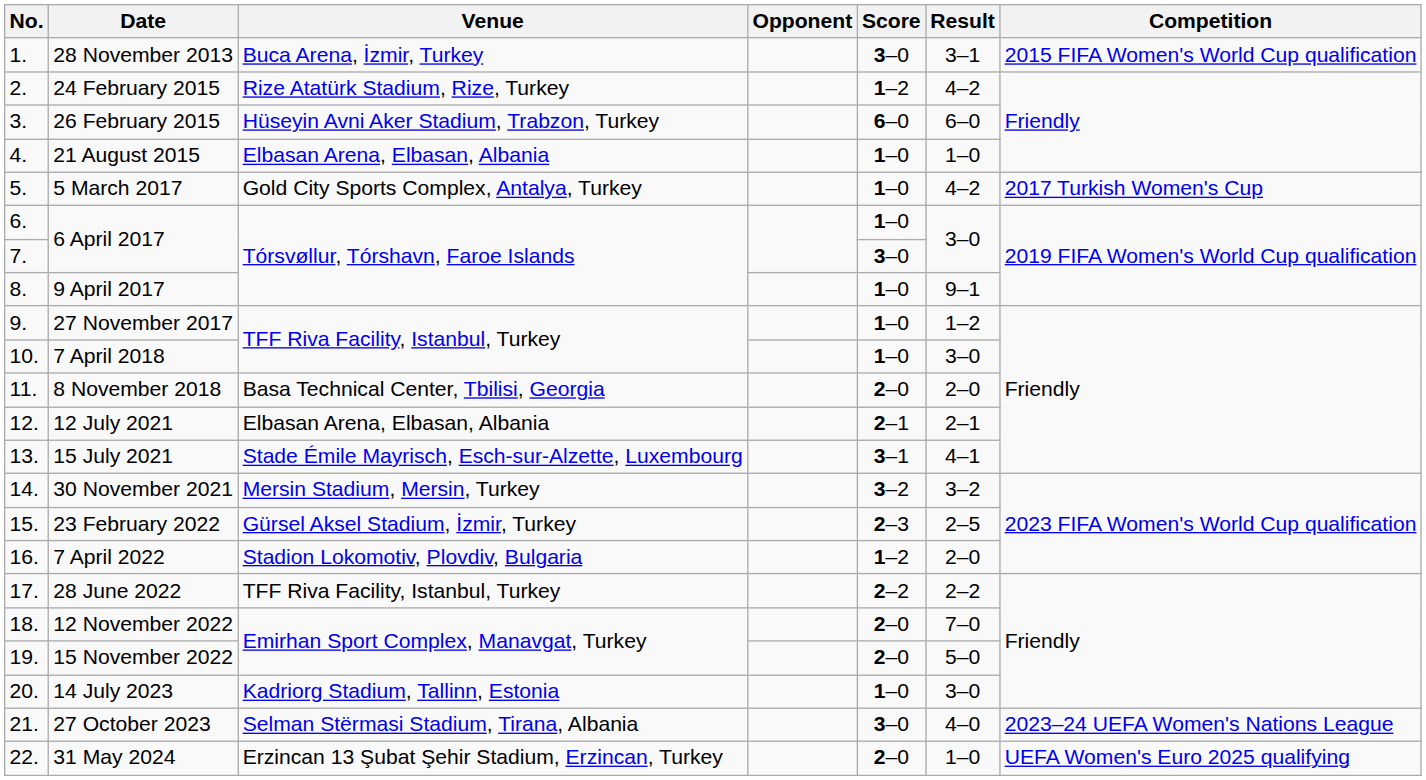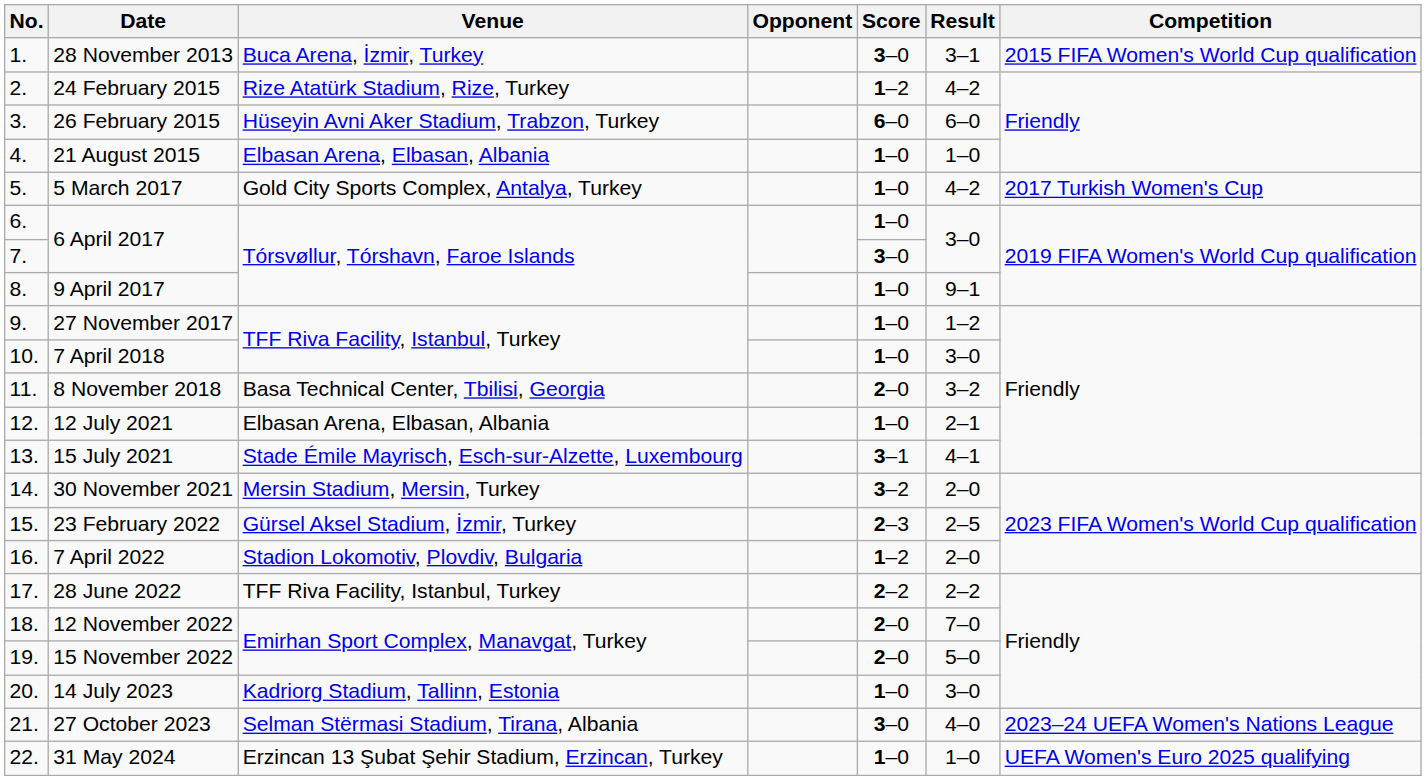 <table class="wikitable">
 <tr>
 <th>No.</th>
 <th>Date</th>
 <th>Venue</th>
 <th>Opponent</th>
 <th>Score</th>
 <th>Result</th>
 <th>Competition</th>
 </tr>
 <tr>
 <td>1.</td>
 <td>28 November 2013</td>
 <td><a href='#'>Buca Arena</a>, <a href='#'>İzmir</a>, <a href='#'>Turkey</a></td>
 <td></td>
 <td align=center><strong>3</strong>–0</td>
 <td align=center>3–1</td>
 <td><a href='#'>2015 FIFA Women's World Cup qualification</a></td>
 </tr>
 <tr>
 <td>2.</td>
 <td>24 February 2015</td>
 <td><a href='#'>Rize Atatürk Stadium</a>, <a href='#'>Rize</a>, Turkey</td>
 <td></td>
 <td align=center><strong>1</strong>–2</td>
 <td align=center>4–2</td>
 <td rowspan=3><a href='#'>Friendly</a></td>
 </tr>
 <tr>
 <td>3.</td>
 <td>26 February 2015</td>
 <td><a href='#'>Hüseyin Avni Aker Stadium</a>, <a href='#'>Trabzon</a>, Turkey</td>
 <td></td>
 <td align=center><strong>6</strong>–0</td>
 <td align=center>6–0</td>
 </tr>
 <tr>
 <td>4.</td>
 <td>21 August 2015</td>
 <td><a href='#'>Elbasan Arena</a>, <a href='#'>Elbasan</a>, <a href='#'>Albania</a></td>
 <td></td>
 <td align=center><strong>1</strong>–0</td>
 <td align=center>1–0</td>
 </tr>
 <tr>
 <td>5.</td>
 <td>5 March 2017</td>
 <td>Gold City Sports Complex, <a href='#'>Antalya</a>, Turkey</td>
 <td></td>
 <td align=center><strong>1</strong>–0</td>
 <td align=center>4–2</td>
 <td><a href='#'>2017 Turkish Women's Cup</a></td>
 </tr>
 <tr>
 <td>6.</td>
 <td rowspan=2>6 April 2017</td>
 <td rowspan=3><a href='#'>Tórsvøllur</a>, <a href='#'>Tórshavn</a>, <a href='#'>Faroe Islands</a></td>
 <td rowspan=2></td>
 <td align=center><strong>1</strong>–0</td>
 <td rowspan=2 align=center>3–0</td>
 <td rowspan=3><a href='#'>2019 FIFA Women's World Cup qualification</a></td>
 </tr>
 <tr>
 <td>7.</td>
 <td align=center><strong>3</strong>–0</td>
 </tr>
 <tr>
 <td>8.</td>
 <td>9 April 2017</td>
 <td></td>
 <td align=center><strong>1</strong>–0</td>
 <td align=center>9–1</td>
 </tr>
 <tr>
 <td>9.</td>
 <td>27 November 2017</td>
 <td rowspan=2><a href='#'>TFF Riva Facility</a>, <a href='#'>Istanbul</a>, Turkey</td>
 <td></td>
 <td align=center><strong>1</strong>–0</td>
 <td align=center>1–2</td>
 <td rowspan=5>Friendly</td>
 </tr>
 <tr>
 <td>10.</td>
 <td>7 April 2018</td>
 <td></td>
 <td align=center><strong>1</strong>–0</td>
 <td align=center>3–0</td>
 </tr>
 <tr>
 <td>11.</td>
 <td>8 November 2018</td>
 <td>Basa Technical Center, <a href='#'>Tbilisi</a>, <a href='#'>Georgia</a></td>
 <td></td>
 <td align=center><strong>2</strong>–0</td>
-<td align=center>2–0</td>
+<td align=center>3–2</td>
 </tr>
 <tr>
 <td>12.</td>
 <td>12 July 2021</td>
 <td>Elbasan Arena, Elbasan, Albania</td>
 <td></td>
-<td align=center><strong>2</strong>–1</td>
+<td align=center><strong>1</strong>–0</td>
 <td align=center>2–1</td>
 </tr>
 <tr>
 <td>13.</td>
 <td>15 July 2021</td>
 <td><a href='#'>Stade Émile Mayrisch</a>, <a href='#'>Esch-sur-Alzette</a>, <a href='#'>Luxembourg</a></td>
 <td></td>
 <td align=center><strong>3</strong>–1</td>
 <td align=center>4–1</td>
 </tr>
 <tr>
 <td>14.</td>
 <td>30 November 2021</td>
 <td><a href='#'>Mersin Stadium</a>, <a href='#'>Mersin</a>, Turkey</td>
 <td></td>
 <td align=center><strong>3</strong>–2</td>
-<td align=center>3–2</td>
+<td align=center>2–0</td>
 <td rowspan=3><a href='#'>2023 FIFA Women's World Cup qualification</a></td>
 </tr>
 <tr>
 <td>15.</td>
 <td>23 February 2022</td>
 <td><a href='#'>Gürsel Aksel Stadium</a>, <a href='#'>İzmir</a>, Turkey</td>
 <td></td>
 <td align=center><strong>2</strong>–3</td>
 <td align=center>2–5</td>
 </tr>
 <tr>
 <td>16.</td>
 <td>7 April 2022</td>
 <td><a href='#'>Stadion Lokomotiv</a>, <a href='#'>Plovdiv</a>, <a href='#'>Bulgaria</a></td>
 <td></td>
 <td align=center><strong>1</strong>–2</td>
 <td align=center>2–0</td>
 </tr>
 <tr>
 <td>17.</td>
 <td>28 June 2022</td>
 <td>TFF Riva Facility, Istanbul, Turkey</td>
 <td></td>
 <td align=center><strong>2</strong>–2</td>
 <td align=center>2–2</td>
 <td rowspan=4>Friendly</td>
 </tr>
 <tr>
 <td>18.</td>
 <td>12 November 2022</td>
 <td rowspan=2><a href='#'>Emirhan Sport Complex</a>, <a href='#'>Manavgat</a>, Turkey</td>
 <td></td>
 <td align=center><strong>2</strong>–0</td>
 <td align=center>7–0</td>
 </tr>
 <tr>
 <td>19.</td>
 <td>15 November 2022</td>
 <td></td>
 <td align=center><strong>2</strong>–0</td>
 <td align=center>5–0</td>
 </tr>
 <tr>
 <td>20.</td>
 <td>14 July 2023</td>
 <td><a href='#'>Kadriorg Stadium</a>, <a href='#'>Tallinn</a>, <a href='#'>Estonia</a></td>
 <td></td>
 <td align=center><strong>1</strong>–0</td>
 <td align=center>3–0</td>
 </tr>
 <tr>
 <td>21.</td>
 <td>27 October 2023</td>
 <td><a href='#'>Selman Stërmasi Stadium</a>, <a href='#'>Tirana</a>, Albania</td>
 <td></td>
 <td align=center><strong>3</strong>–0</td>
 <td align=center>4–0</td>
 <td><a href='#'>2023–24 UEFA Women's Nations League</a></td>
 </tr>
 <tr>
 <td>22.</td>
 <td>31 May 2024</td>
 <td>Erzincan 13 Şubat Şehir Stadium, <a href='#'>Erzincan</a>, Turkey</td>
 <td></td>
-<td align=center><strong>2</strong>–0</td>
+<td align=center><strong>1</strong>–0</td>
 <td align=center>1–0</td>
 <td><a href='#'>UEFA Women's Euro 2025 qualifying</a></td>
 </tr>
 <tr>
 </tr>
 </table>
